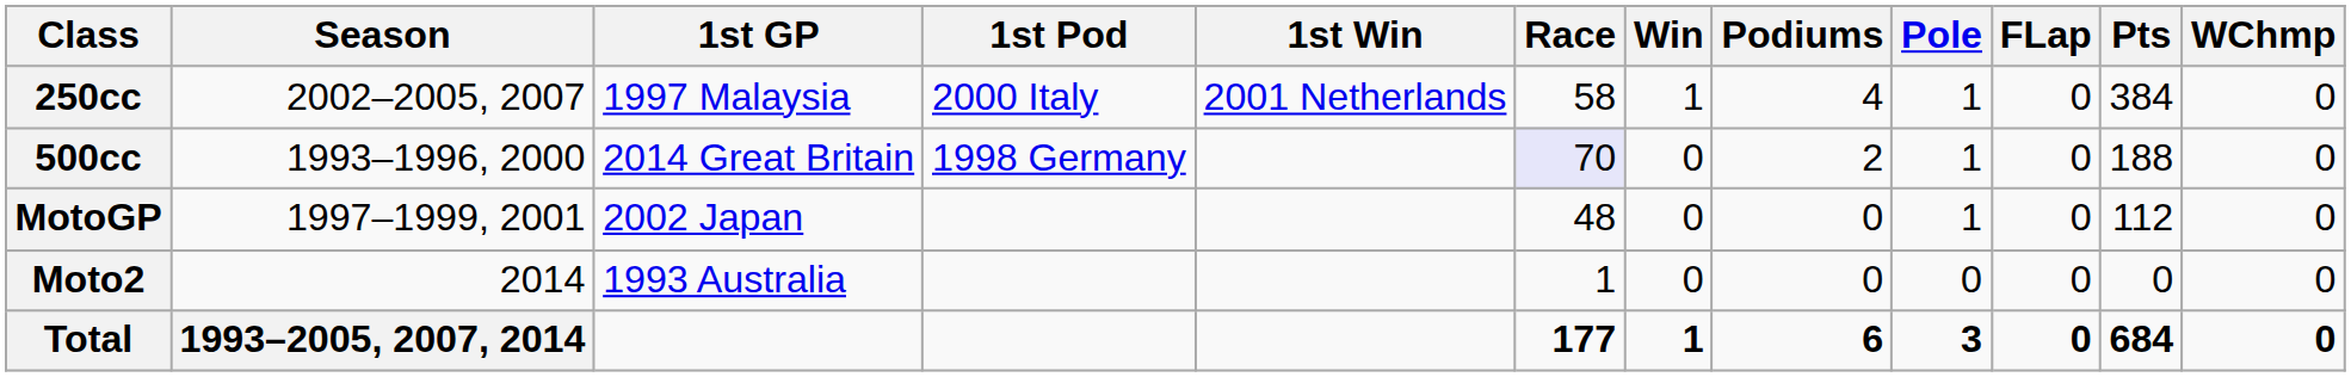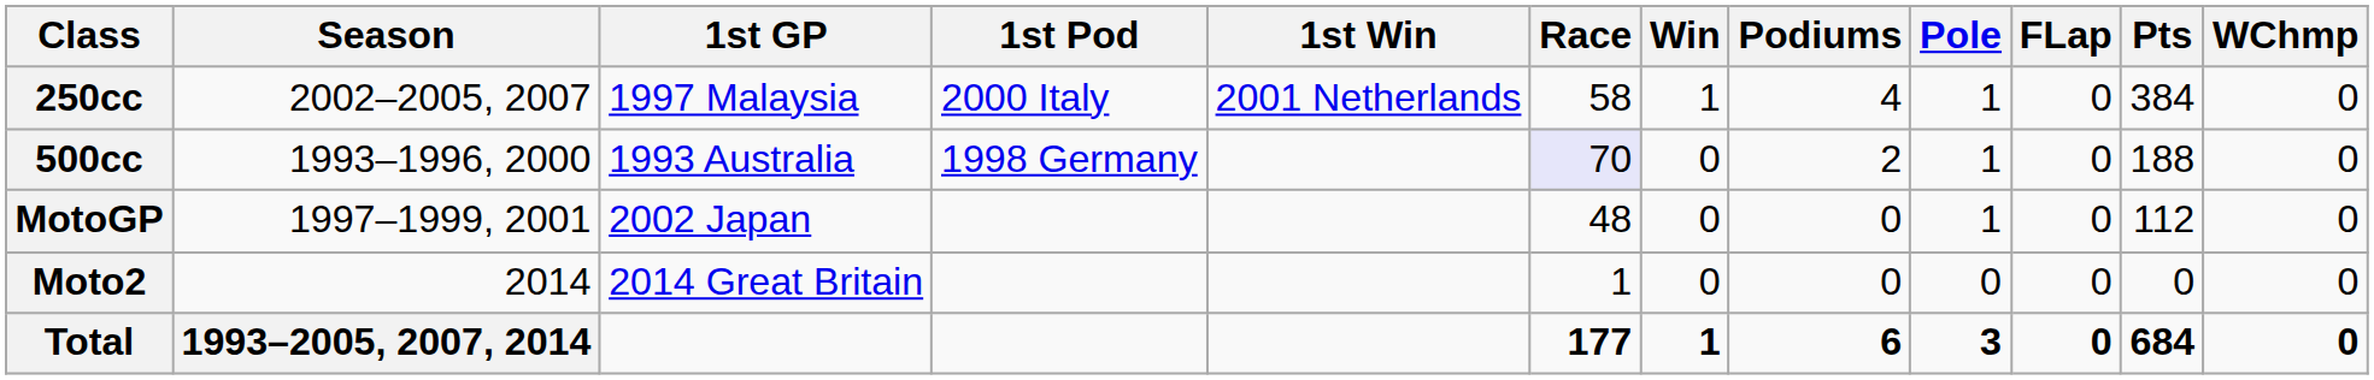 <table class="wikitable">
 <tr>
 <th>Class</th>
 <th>Season</th>
 <th>1st GP</th>
 <th>1st Pod</th>
 <th>1st Win</th>
 <th>Race</th>
 <th>Win</th>
 <th>Podiums</th>
 <th><a href='#'>Pole</a></th>
 <th>FLap</th>
 <th>Pts</th>
 <th>WChmp</th>
 </tr>
 <tr align="right">
 <th>250cc</th>
 <td>2002–2005, 2007</td>
 <td align="left"><a href='#'>1997 Malaysia</a></td>
 <td align="left"><a href='#'>2000 Italy</a></td>
 <td align="left"><a href='#'>2001 Netherlands</a></td>
 <td>58</td>
 <td>1</td>
 <td>4</td>
 <td>1</td>
 <td>0</td>
 <td>384</td>
 <td>0</td>
 </tr>
 <tr align="right">
 <th>500cc</th>
 <td>1993–1996, 2000</td>
-<td align="left"><a href='#'>2014 Great Britain</a></td>
+<td align="left"><a href='#'>1993 Australia</a></td>
 <td align="left"><a href='#'>1998 Germany</a></td>
 <td align="left"></td>
 <td style="background: lavender;">70</td>
 <td>0</td>
 <td>2</td>
 <td>1</td>
 <td>0</td>
 <td>188</td>
 <td>0</td>
 </tr>
 <tr align="right">
 <th>MotoGP</th>
 <td>1997–1999, 2001</td>
 <td align="left"><a href='#'>2002 Japan</a></td>
 <td align="left"></td>
 <td align="left"></td>
 <td>48</td>
 <td>0</td>
 <td>0</td>
 <td>1</td>
 <td>0</td>
 <td>112</td>
 <td>0</td>
 </tr>
 <tr align="right">
 <th>Moto2</th>
 <td>2014</td>
-<td align="left"><a href='#'>1993 Australia</a></td>
+<td align="left"><a href='#'>2014 Great Britain</a></td>
 <td align="left"></td>
 <td align="left"></td>
 <td>1</td>
 <td>0</td>
 <td>0</td>
 <td>0</td>
 <td>0</td>
 <td>0</td>
 <td>0</td>
 </tr>
 <tr align="right">
 <th>Total</th>
 <th>1993–2005, 2007, 2014</th>
 <td></td>
 <td></td>
 <td></td>
 <td><strong>177</strong></td>
 <td><strong>1</strong></td>
 <td><strong>6</strong></td>
 <td><strong>3</strong></td>
 <td><strong>0</strong></td>
 <td><strong>684</strong></td>
 <td><strong>0</strong></td>
 </tr>
 </table>
